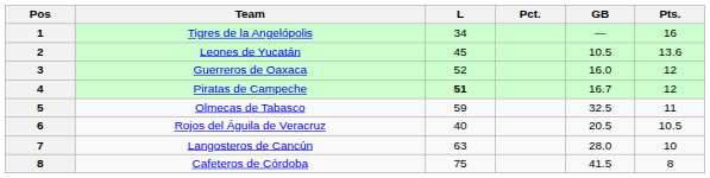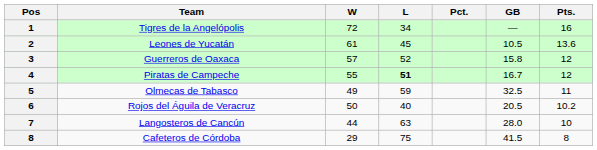 <table class="wikitable plainrowheaders" width="60%" style="text-align:center;">
 <tr>
 <th scope="col" width="5%">Pos</th>
 <th scope="col" width="25%">Team</th>
+<th scope="col" width="5%">W</th>
 <th scope="col" width="5%">L</th>
 <th scope="col" width="5%">Pct.</th>
 <th scope="col" width="5%">GB</th>
 <th scope="col" width="5%">Pts.</th>
 </tr>
 <tr style="background-color:#ccffcc;">
 <th>1</th>
 <td><a href='#'>Tigres de la Angelópolis</a></td>
+<td>72</td>
 <td>34</td>
 <td></td>
 <td>—</td>
 <td>16</td>
 </tr>
 <tr style="background-color:#ccffcc;">
 <th>2</th>
 <td><a href='#'>Leones de Yucatán</a></td>
+<td>61</td>
 <td>45</td>
 <td></td>
 <td>10.5</td>
 <td>13.6</td>
 </tr>
 <tr style="background-color:#ccffcc;">
 <th>3</th>
 <td><a href='#'>Guerreros de Oaxaca</a></td>
+<td>57</td>
 <td>52</td>
 <td></td>
-<td>16.0</td>
+<td>15.8</td>
 <td>12</td>
 </tr>
 <tr style="background-color:#ccffcc;">
 <th>4</th>
 <td><a href='#'>Piratas de Campeche</a></td>
+<td>55</td>
 <td><strong>51</strong></td>
 <td></td>
 <td>16.7</td>
 <td>12</td>
 </tr>
 <tr>
 <th>5</th>
 <td><a href='#'>Olmecas de Tabasco</a></td>
+<td>49</td>
 <td>59</td>
 <td></td>
 <td>32.5</td>
 <td>11</td>
 </tr>
 <tr>
 <th>6</th>
 <td><a href='#'>Rojos del Águila de Veracruz</a></td>
+<td>50</td>
 <td>40</td>
 <td></td>
 <td>20.5</td>
-<td>10.5</td>
+<td>10.2</td>
 </tr>
 <tr>
 <th>7</th>
 <td><a href='#'>Langosteros de Cancún</a></td>
+<td>44</td>
 <td>63</td>
 <td></td>
 <td>28.0</td>
 <td>10</td>
 </tr>
 <tr>
 <th>8</th>
 <td><a href='#'>Cafeteros de Córdoba</a></td>
+<td>29</td>
 <td>75</td>
 <td></td>
 <td>41.5</td>
 <td>8</td>
 </tr>
 </table>
